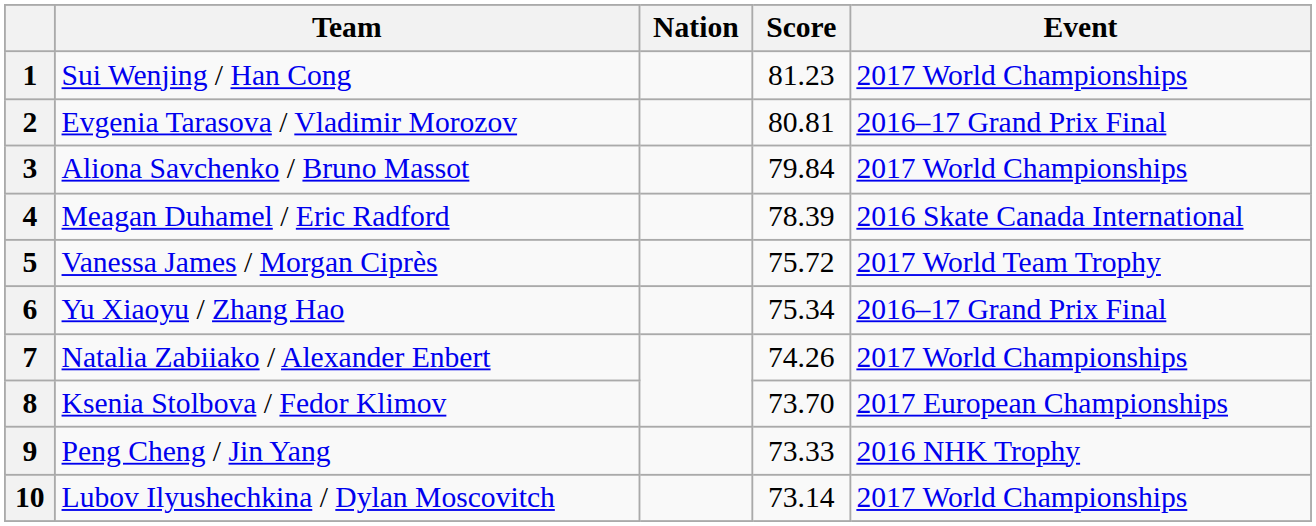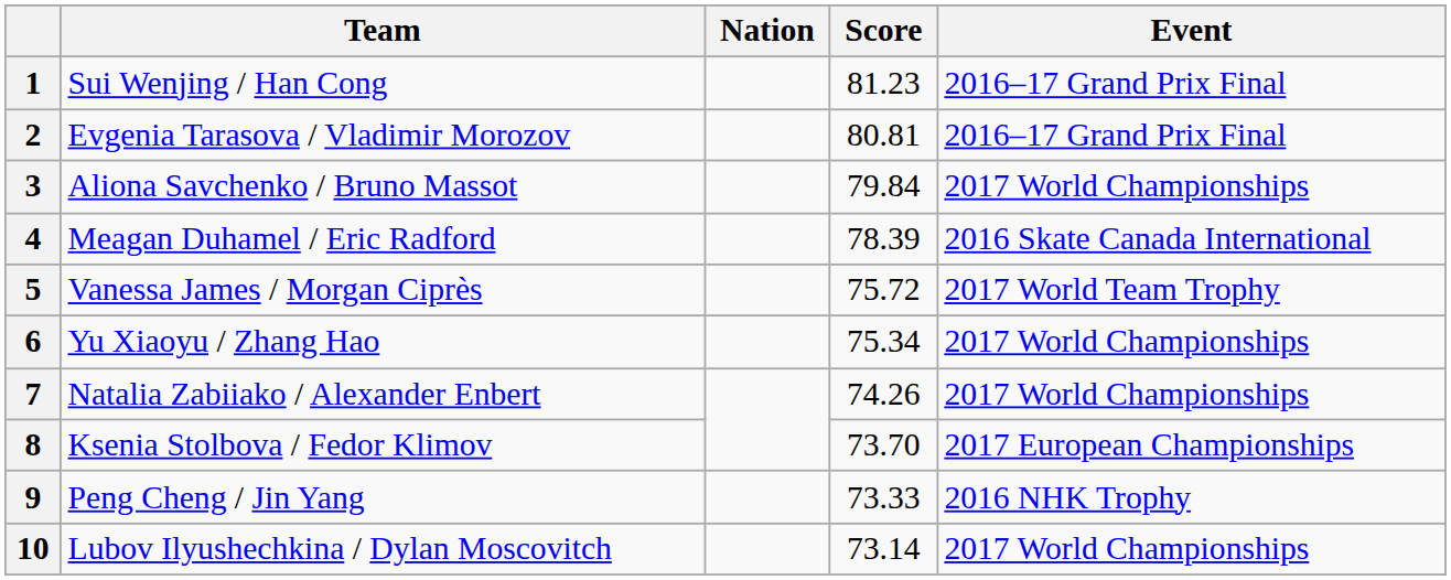 <table class="wikitable sortable" style="text-align:left; width:80%">
 <tr>
 <th scope="col"></th>
 <th scope="col">Team</th>
 <th scope="col">Nation</th>
 <th scope="col">Score</th>
 <th scope="col">Event</th>
 </tr>
 <tr>
 <th scope="row">1</th>
 <td><a href='#'>Sui Wenjing</a> / <a href='#'>Han Cong</a></td>
 <td></td>
 <td style="text-align:center;">81.23</td>
-<td><a href='#'>2017 World Championships</a></td>
+<td><a href='#'>2016–17 Grand Prix Final</a></td>
 </tr>
 <tr>
 <th scope="row">2</th>
 <td><a href='#'>Evgenia Tarasova</a> / <a href='#'>Vladimir Morozov</a></td>
 <td></td>
 <td style="text-align:center;">80.81</td>
 <td><a href='#'>2016–17 Grand Prix Final</a></td>
 </tr>
 <tr>
 <th scope="row">3</th>
 <td><a href='#'>Aliona Savchenko</a> / <a href='#'>Bruno Massot</a></td>
 <td></td>
 <td style="text-align:center;">79.84</td>
 <td><a href='#'>2017 World Championships</a></td>
 </tr>
 <tr>
 <th scope="row">4</th>
 <td><a href='#'>Meagan Duhamel</a> / <a href='#'>Eric Radford</a></td>
 <td></td>
 <td style="text-align:center;">78.39</td>
 <td><a href='#'>2016 Skate Canada International</a></td>
 </tr>
 <tr>
 <th scope="row">5</th>
 <td><a href='#'>Vanessa James</a> / <a href='#'>Morgan Ciprès</a></td>
 <td></td>
 <td style="text-align:center;">75.72</td>
 <td><a href='#'>2017 World Team Trophy</a></td>
 </tr>
 <tr>
 <th scope="row">6</th>
 <td><a href='#'>Yu Xiaoyu</a> / <a href='#'>Zhang Hao</a></td>
 <td></td>
 <td style="text-align:center;">75.34</td>
-<td><a href='#'>2016–17 Grand Prix Final</a></td>
+<td><a href='#'>2017 World Championships</a></td>
 </tr>
 <tr>
 <th scope="row">7</th>
 <td><a href='#'>Natalia Zabiiako</a> / <a href='#'>Alexander Enbert</a></td>
 <td rowspan="2"></td>
 <td style="text-align:center;">74.26</td>
 <td><a href='#'>2017 World Championships</a></td>
 </tr>
 <tr>
 <th scope="row">8</th>
 <td><a href='#'>Ksenia Stolbova</a> / <a href='#'>Fedor Klimov</a></td>
 <td style="text-align:center;">73.70</td>
 <td><a href='#'>2017 European Championships</a></td>
 </tr>
 <tr>
 <th scope="row">9</th>
 <td><a href='#'>Peng Cheng</a> / <a href='#'>Jin Yang</a></td>
 <td></td>
 <td style="text-align:center;">73.33</td>
 <td><a href='#'>2016 NHK Trophy</a></td>
 </tr>
 <tr>
 <th scope="row">10</th>
 <td><a href='#'>Lubov Ilyushechkina</a> / <a href='#'>Dylan Moscovitch</a></td>
 <td></td>
 <td style="text-align:center;">73.14</td>
 <td><a href='#'>2017 World Championships</a></td>
 </tr>
 </table>
